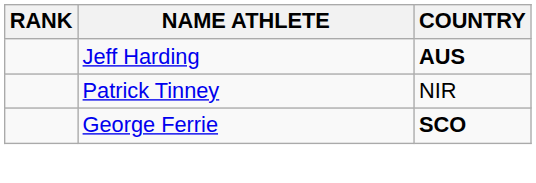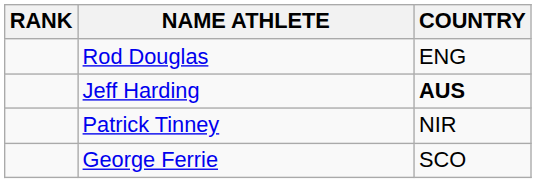 <table class="wikitable">
 <tr>
 <th>RANK</th>
 <th align="left" style="width: 15em">NAME ATHLETE</th>
 <th>COUNTRY</th>
+</tr>
+<tr>
+<td align="center"></td>
+<td><a href='#'>Rod Douglas</a></td>
+<td> ENG</td>
 </tr>
 <tr>
 <td align="center"></td>
 <td><a href='#'>Jeff Harding</a></td>
 <td><strong> AUS</strong></td>
 </tr>
 <tr>
 <td align="center"></td>
 <td><a href='#'>Patrick Tinney</a></td>
 <td> NIR</td>
 </tr>
 <tr>
 <td align="center"></td>
 <td><a href='#'>George Ferrie</a></td>
-<td><strong> SCO</strong></td>
+<td> SCO</td>
 </tr>
 </table>
